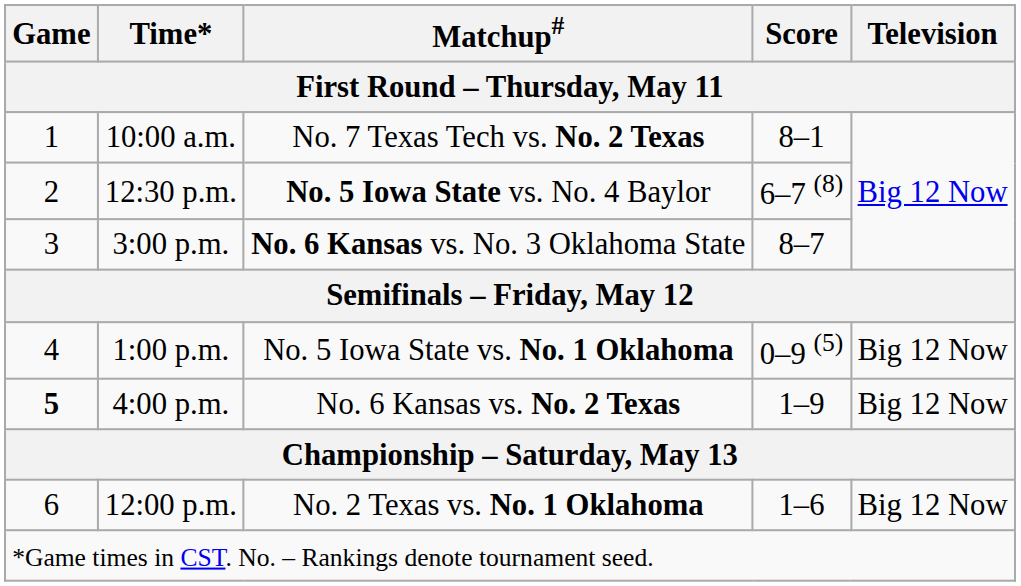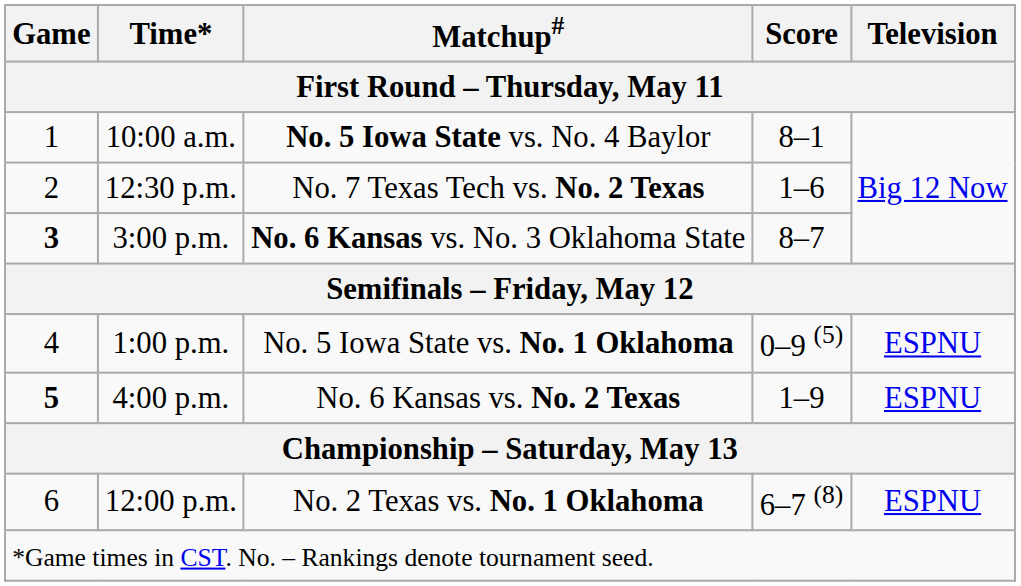 <table class="wikitable" style="font-size: 95%">
 <tr align="center">
 <th>Game</th>
 <th>Time*</th>
 <th>Matchup<sup>#</sup></th>
 <th>Score</th>
 <th>Television</th>
 </tr>
 <tr>
 <th colspan=7>First Round – Thursday, May 11</th>
 </tr>
 <tr>
 <td style="text-align:center;">1</td>
 <td style="text-align:center;">10:00 a.m.</td>
-<td style="text-align:center;">No. 7 Texas Tech vs. <strong>No. 2 Texas</strong></td>
+<td style="text-align:center;"><strong>No. 5 Iowa State</strong> vs. No. 4 Baylor</td>
 <td style="text-align:center;">8–1</td>
 <td rowspan=3 style="text-align:center;"><a href='#'>Big 12 Now</a></td>
 </tr>
 <tr>
 <td style="text-align:center;">2</td>
 <td style="text-align:center;">12:30 p.m.</td>
-<td style="text-align:center;"><strong>No. 5 Iowa State</strong> vs. No. 4 Baylor</td>
-<td style="text-align:center;">6–7 <sup>(8)</sup></td>
+<td style="text-align:center;">No. 7 Texas Tech vs. <strong>No. 2 Texas</strong></td>
+<td style="text-align:center;">1–6</td>
 </tr>
 <tr>
-<td style="text-align:center;">3</td>
+<td style="text-align:center;"><strong>3</strong></td>
 <td style="text-align:center;">3:00 p.m.</td>
 <td style="text-align:center;"><strong>No. 6 Kansas</strong> vs. No. 3 Oklahoma State</td>
 <td style="text-align:center;">8–7</td>
 </tr>
 <tr>
 <th colspan=7>Semifinals – Friday, May 12</th>
 </tr>
 <tr>
 <td style="text-align:center;">4</td>
 <td style="text-align:center;">1:00 p.m.</td>
 <td style="text-align:center;">No. 5 Iowa State vs. <strong>No. 1 Oklahoma</strong></td>
 <td style="text-align:center;">0–9 <sup>(5)</sup></td>
-<td rowspan=1 style="text-align:center;">Big 12 Now</td>
+<td rowspan=1 style="text-align:center;"><a href='#'>ESPNU</a></td>
 </tr>
 <tr>
 <td style="text-align:center;"><strong>5</strong></td>
 <td style="text-align:center;">4:00 p.m.</td>
 <td style="text-align:center;">No. 6 Kansas vs. <strong>No. 2 Texas</strong></td>
 <td style="text-align:center;">1–9</td>
-<td rowspan=1 style="text-align:center;">Big 12 Now</td>
+<td rowspan=1 style="text-align:center;"><a href='#'>ESPNU</a></td>
 </tr>
 <tr>
 <th colspan=7>Championship – Saturday, May 13</th>
 </tr>
 <tr>
 <td style="text-align:center;">6</td>
 <td style="text-align:center;">12:00 p.m.</td>
 <td style="text-align:center;">No. 2 Texas vs. <strong>No. 1 Oklahoma</strong></td>
-<td style="text-align:center;">1–6</td>
-<td style="text-align:center;">Big 12 Now</td>
+<td style="text-align:center;">6–7 <sup>(8)</sup></td>
+<td rowspan=1 style="text-align:center;"><a href='#'>ESPNU</a></td>
 </tr>
 <tr>
 <td colspan=7><small>*Game times in <a href='#'>CST</a>. No. – Rankings denote tournament seed.</small></td>
 </tr>
 </table>
